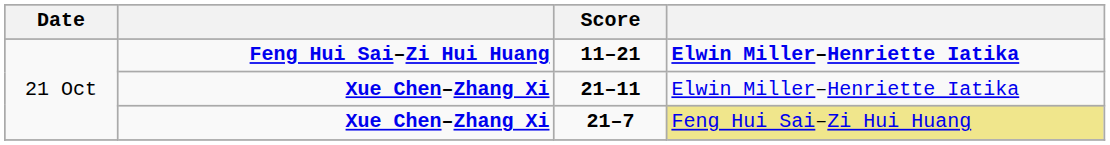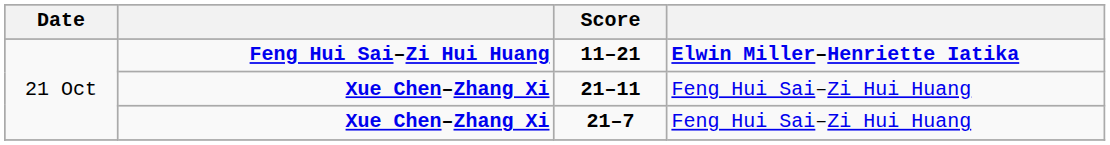 <table class="wikitable" style="text-align: center; font-size:90% ">
 <tr>
 <th width="60">Date</th>
 <th align="right" width="250"></th>
 <th width="60">Score</th>
 <th align="left" width="250"></th>
 </tr>
 <tr>
 <td rowspan=3>21 Oct</td>
 <td align=right><strong><a href='#'>Feng Hui Sai</a>–<a href='#'>Zi Hui Huang</a> </strong></td>
 <td align=center><strong>11–21</strong></td>
 <td align=left><strong> <a href='#'>Elwin Miller</a>–<a href='#'>Henriette Iatika</a></strong></td>
 </tr>
 <tr>
 <td align=right><strong><a href='#'>Xue Chen</a>–<a href='#'>Zhang Xi</a> </strong></td>
 <td align=center><strong>21–11</strong></td>
-<td align=left> <a href='#'>Elwin Miller</a>–<a href='#'>Henriette Iatika</a></td>
+<td align=left> <a href='#'>Feng Hui Sai</a>–<a href='#'>Zi Hui Huang</a></td>
 </tr>
 <tr>
 <td align=right><strong><a href='#'>Xue Chen</a>–<a href='#'>Zhang Xi</a> </strong></td>
 <td align=center><strong>21–7</strong></td>
-<td align=left style="background: khaki;"> <a href='#'>Feng Hui Sai</a>–<a href='#'>Zi Hui Huang</a></td>
+<td align=left> <a href='#'>Feng Hui Sai</a>–<a href='#'>Zi Hui Huang</a></td>
 </tr>
 </table>
